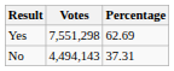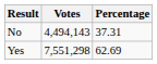 <table class="wikitable">
 <tr>
 <th>Result</th>
 <th>Votes</th>
 <th>Percentage</th>
 </tr>
 <tr>
+<td>No</td>
+<td>4,494,143</td>
+<td>37.31</td>
+</tr>
+<tr>
 <td>Yes</td>
 <td>7,551,298</td>
 <td>62.69</td>
 </tr>
-<tr>
-<td>No</td>
-<td>4,494,143</td>
-<td>37.31</td>
-</tr>
 </table>
